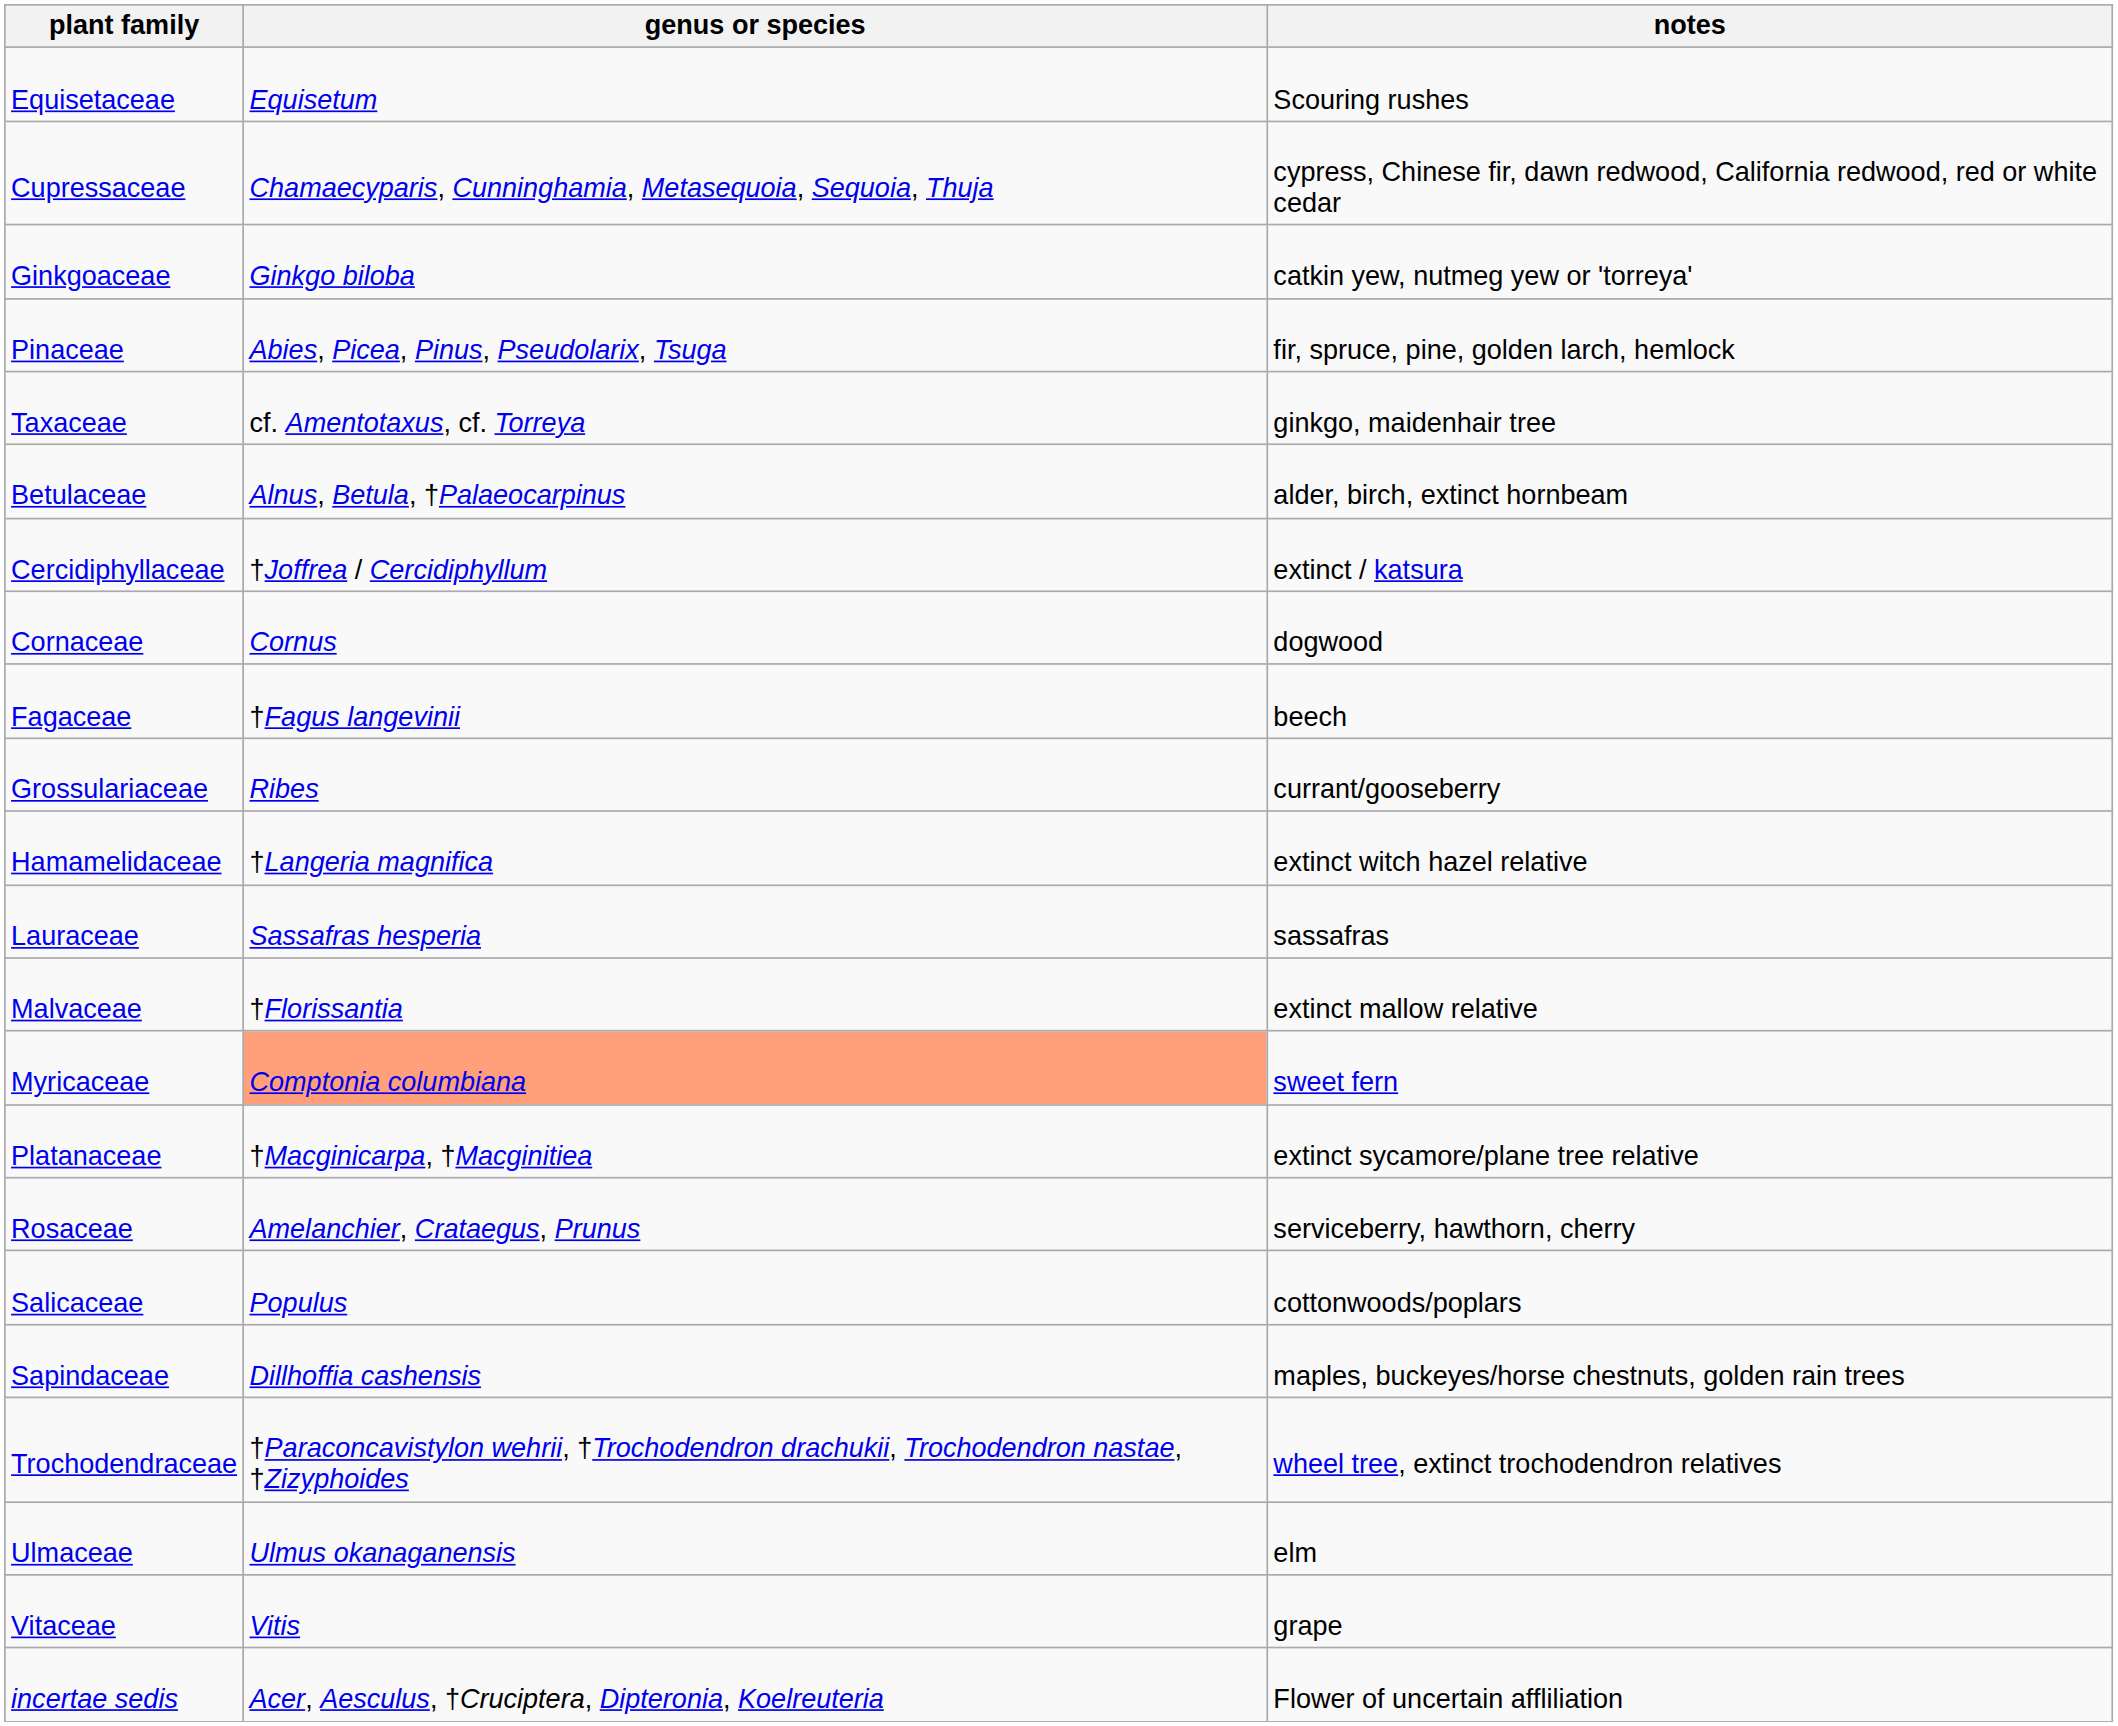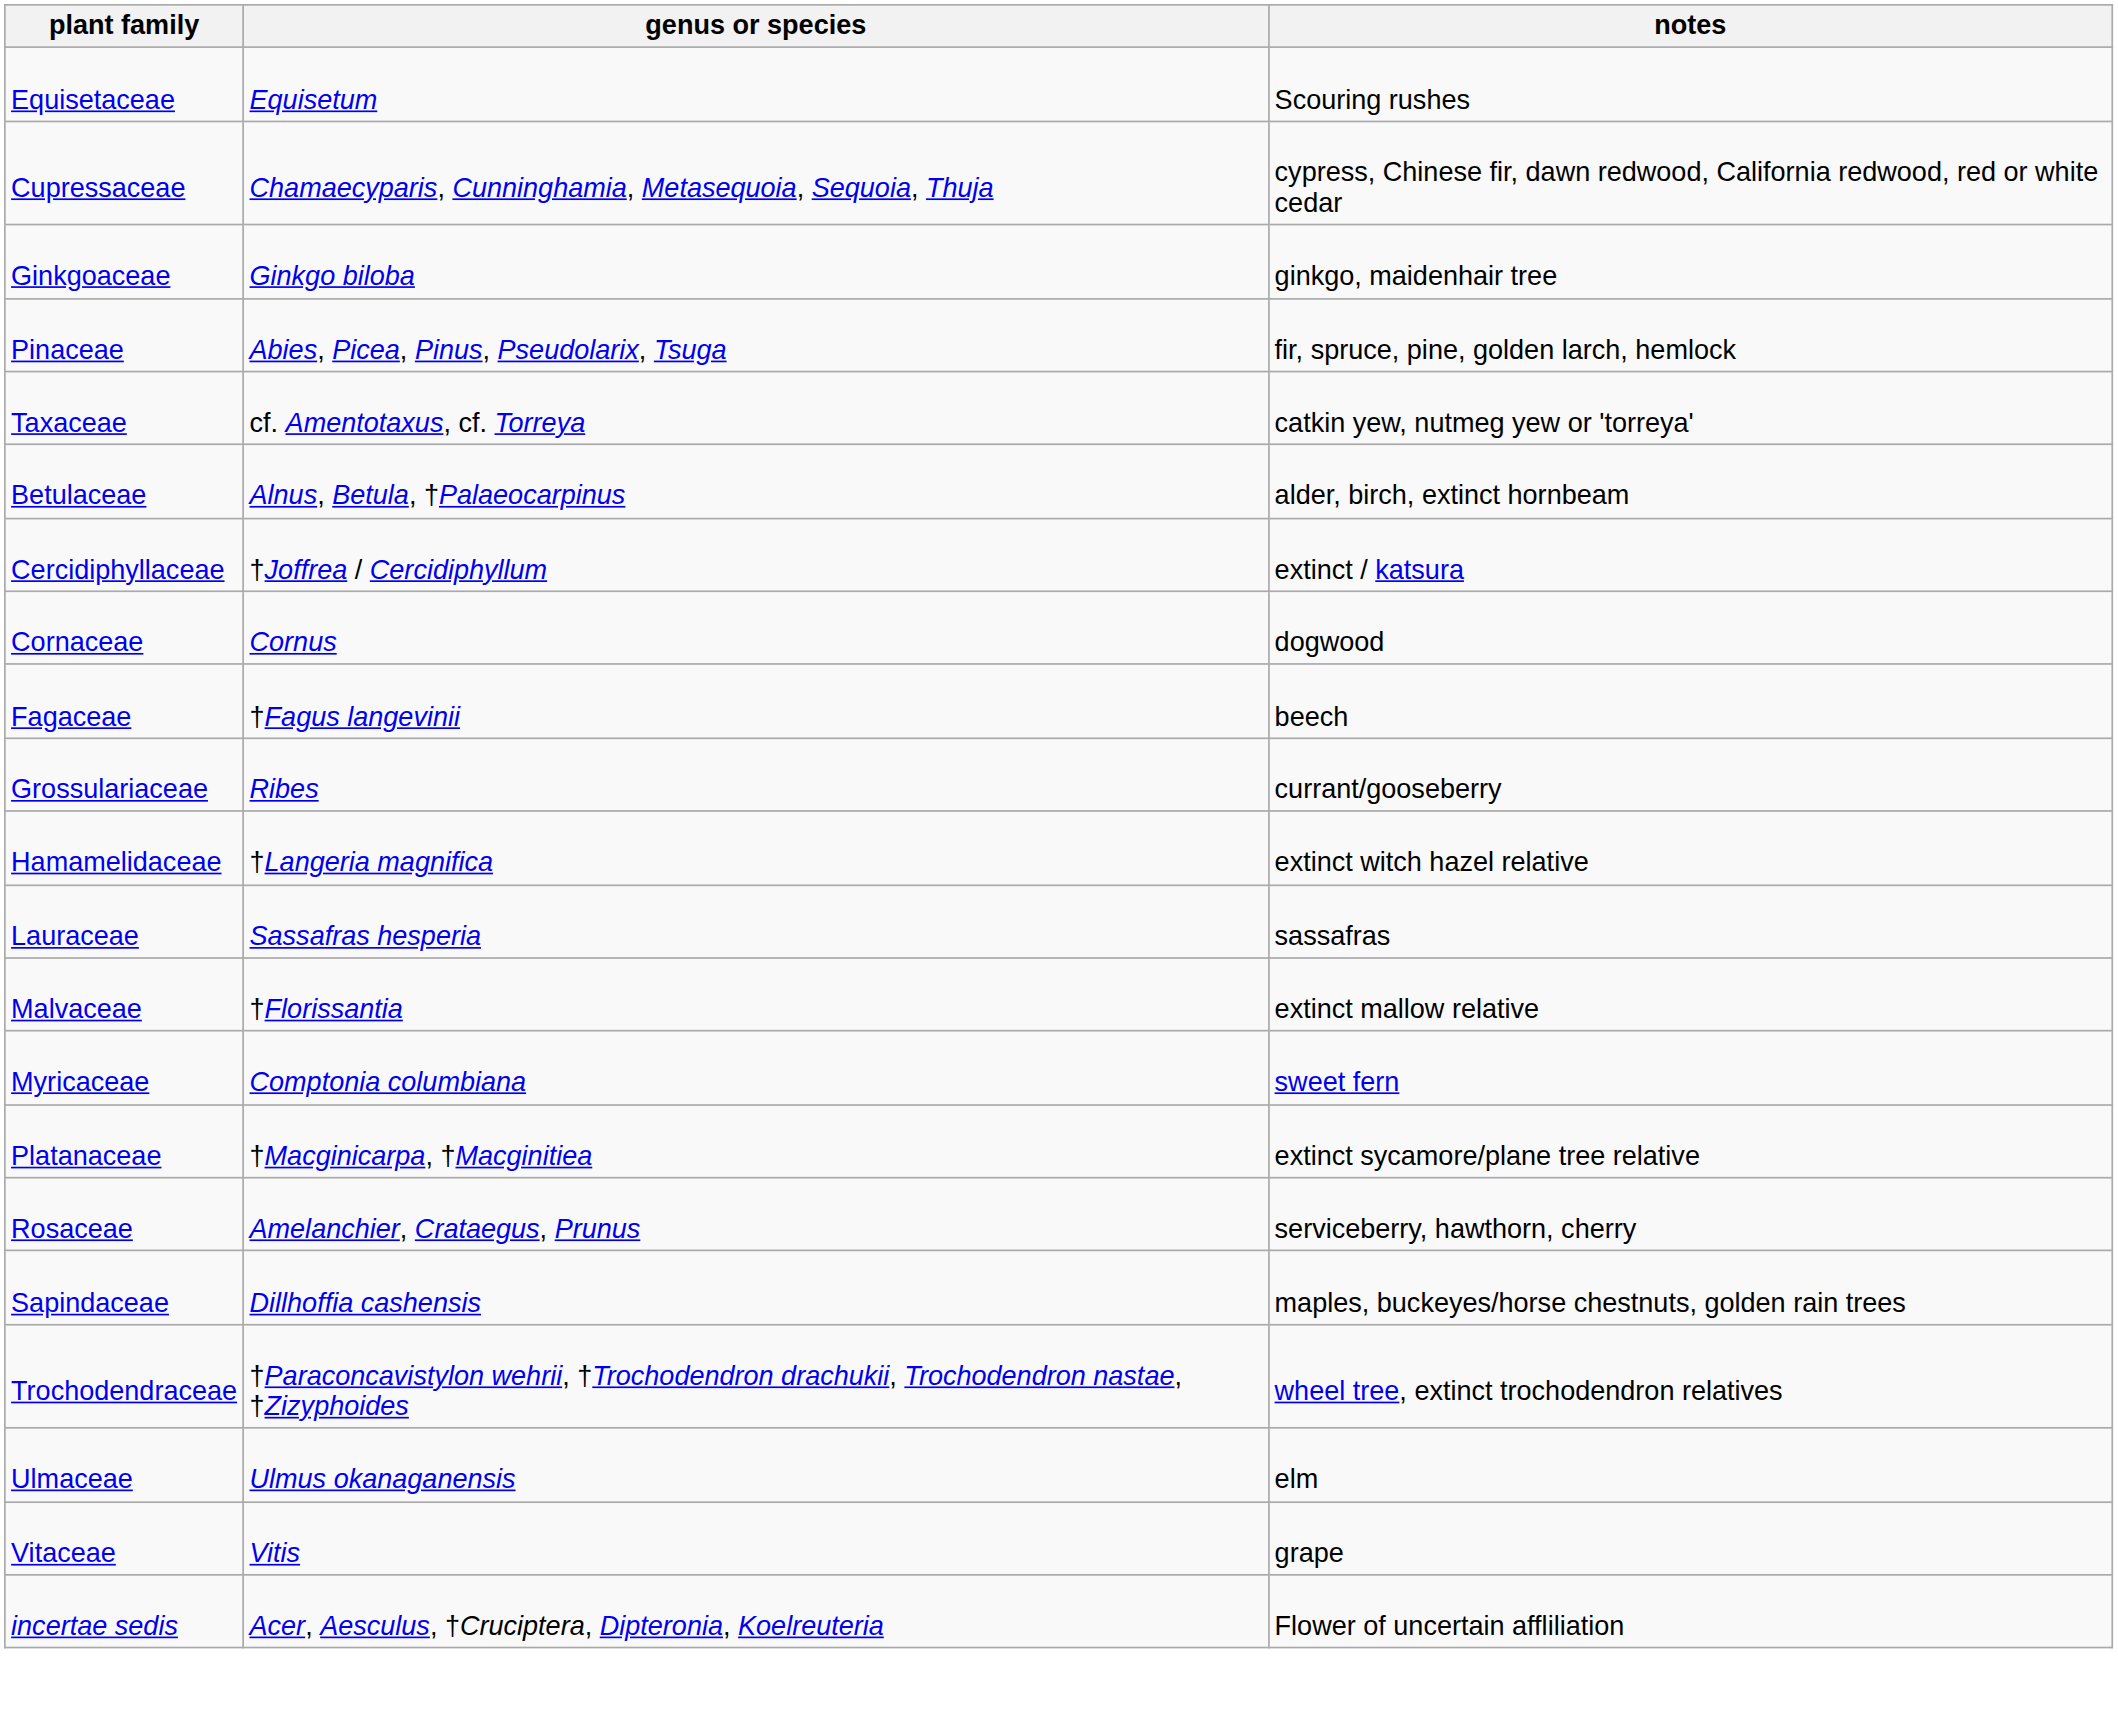 <table class="wikitable">
 <tr>
 <th>plant family</th>
 <th>genus or species</th>
 <th>notes</th>
 </tr>
 <tr>
 <td><br><a href='#'>Equisetaceae</a></td>
 <td><br><em><a href='#'>Equisetum</a></em></td>
 <td><br>Scouring rushes</td>
 </tr>
 <tr>
 <td><br><a href='#'>Cupressaceae</a></td>
 <td><br><em><a href='#'>Chamaecyparis</a></em>, <em><a href='#'>Cunninghamia</a></em>, <em><a href='#'>Metasequoia</a></em>, <em><a href='#'>Sequoia</a></em>, <em><a href='#'>Thuja</a></em></td>
 <td><br>cypress, Chinese fir, dawn redwood, California redwood, red or white cedar</td>
 </tr>
 <tr>
 <td><br><a href='#'>Ginkgoaceae</a></td>
 <td><br><em><a href='#'>Ginkgo biloba</a></em></td>
-<td><br>catkin yew, nutmeg yew or 'torreya'</td>
+<td><br>ginkgo, maidenhair tree</td>
 </tr>
 <tr>
 <td><br><a href='#'>Pinaceae</a></td>
 <td><br><em><a href='#'>Abies</a></em>, <em><a href='#'>Picea</a></em>, <em><a href='#'>Pinus</a></em>, <em><a href='#'>Pseudolarix</a></em>, <em><a href='#'>Tsuga</a></em></td>
 <td><br>fir, spruce, pine, golden larch, hemlock</td>
 </tr>
 <tr>
 <td><br><a href='#'>Taxaceae</a></td>
 <td><br>cf. <em><a href='#'>Amentotaxus</a></em>, cf. <em><a href='#'>Torreya</a></em></td>
-<td><br>ginkgo, maidenhair tree</td>
+<td><br>catkin yew, nutmeg yew or 'torreya'</td>
 </tr>
 <tr>
 <td><br><a href='#'>Betulaceae</a></td>
 <td><br><em><a href='#'>Alnus</a></em>, <em><a href='#'>Betula</a></em>, †<em><a href='#'>Palaeocarpinus</a></em></td>
 <td><br>alder, birch, extinct hornbeam</td>
 </tr>
 <tr>
 <td><br><a href='#'>Cercidiphyllaceae</a></td>
 <td><br>†<em><a href='#'>Joffrea</a></em> / <em><a href='#'>Cercidiphyllum</a></em></td>
 <td><br>extinct / <a href='#'>katsura</a></td>
 </tr>
 <tr>
 <td><br><a href='#'>Cornaceae</a></td>
 <td><br><em><a href='#'>Cornus</a></em></td>
 <td><br>dogwood</td>
 </tr>
 <tr>
 <td><br><a href='#'>Fagaceae</a></td>
 <td><br>†<em><a href='#'>Fagus langevinii</a></em></td>
 <td><br>beech</td>
 </tr>
 <tr>
 <td><br><a href='#'>Grossulariaceae</a></td>
 <td><br><em><a href='#'>Ribes</a></em></td>
 <td><br>currant/gooseberry</td>
 </tr>
 <tr>
 <td><br><a href='#'>Hamamelidaceae</a></td>
 <td><br>†<em><a href='#'>Langeria magnifica</a></em></td>
 <td><br>extinct witch hazel relative</td>
 </tr>
 <tr>
 <td><br><a href='#'>Lauraceae</a></td>
 <td><br><em><a href='#'>Sassafras hesperia</a></em></td>
 <td><br>sassafras</td>
 </tr>
 <tr>
 <td><br><a href='#'>Malvaceae</a></td>
 <td><br>†<em><a href='#'>Florissantia</a></em></td>
 <td><br>extinct mallow relative</td>
 </tr>
 <tr>
 <td><br><a href='#'>Myricaceae</a></td>
-<td style="background: lightsalmon;"><br><em><a href='#'>Comptonia columbiana</a></em></td>
+<td><br><em><a href='#'>Comptonia columbiana</a></em></td>
 <td><br><a href='#'>sweet fern</a></td>
 </tr>
 <tr>
 <td><br><a href='#'>Platanaceae</a></td>
 <td><br>†<em><a href='#'>Macginicarpa</a></em>, †<em><a href='#'>Macginitiea</a></em></td>
 <td><br>extinct sycamore/plane tree relative</td>
 </tr>
 <tr>
 <td><br><a href='#'>Rosaceae</a></td>
 <td><br><em><a href='#'>Amelanchier</a></em>, <em><a href='#'>Crataegus</a></em>, <em><a href='#'>Prunus</a></em></td>
 <td><br>serviceberry, hawthorn, cherry</td>
-</tr>
-<tr>
-<td><br><a href='#'>Salicaceae</a></td>
-<td><br><em><a href='#'>Populus</a></em></td>
-<td><br>cottonwoods/poplars</td>
 </tr>
 <tr>
 <td><br><a href='#'>Sapindaceae</a></td>
 <td><br><em><a href='#'>Dillhoffia cashensis</a></em></td>
 <td><br>maples, buckeyes/horse chestnuts, golden rain trees</td>
 </tr>
 <tr>
 <td><br><a href='#'>Trochodendraceae</a></td>
 <td><br>†<em><a href='#'>Paraconcavistylon wehrii</a></em>, †<em><a href='#'>Trochodendron drachukii</a></em>, <em><a href='#'>Trochodendron nastae</a></em>, †<em><a href='#'>Zizyphoides</a></em></td>
 <td><br><a href='#'>wheel tree</a>, extinct trochodendron relatives</td>
 </tr>
 <tr>
 <td><br><a href='#'>Ulmaceae</a></td>
 <td><br><em><a href='#'>Ulmus okanaganensis</a></em></td>
 <td><br>elm</td>
 </tr>
 <tr>
 <td><br><a href='#'>Vitaceae</a></td>
 <td><br><em><a href='#'>Vitis</a></em></td>
 <td><br>grape</td>
 </tr>
 <tr>
 <td><br><em><a href='#'>incertae sedis</a></em></td>
 <td><br><em><a href='#'>Acer</a></em>, <em><a href='#'>Aesculus</a></em>, †<em>Cruciptera</em>, <em><a href='#'>Dipteronia</a></em>, <em><a href='#'>Koelreuteria</a></em></td>
 <td><br>Flower of uncertain affliliation</td>
 </tr>
 </table>
